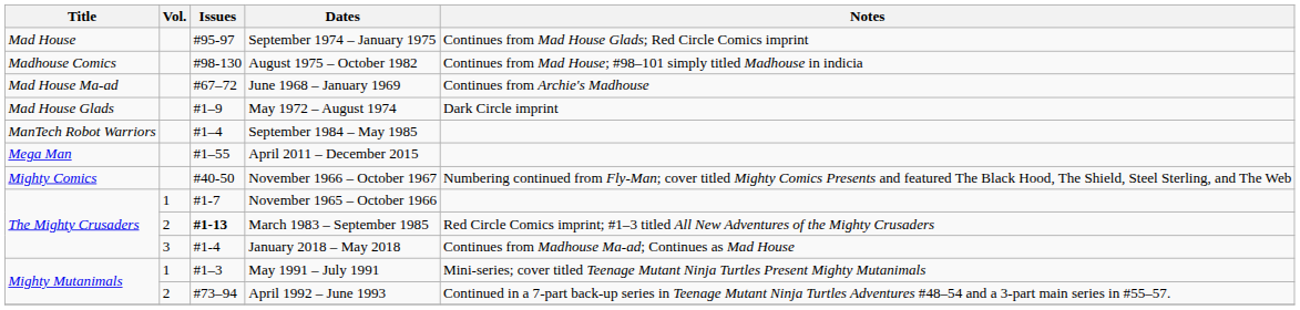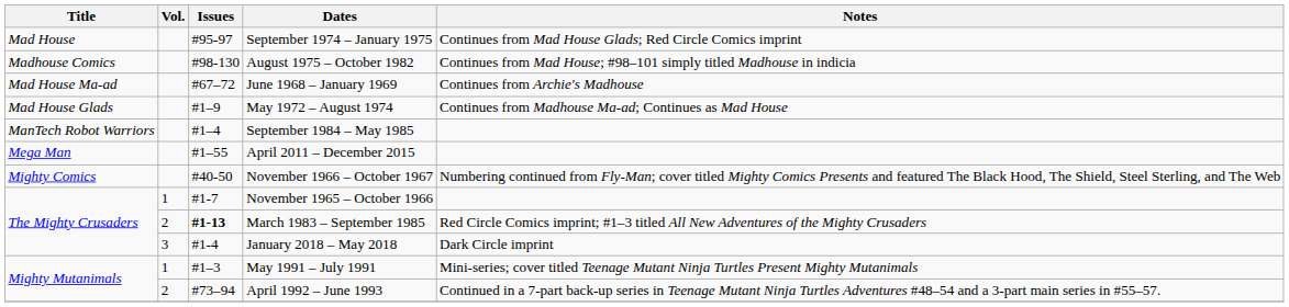 <table class="wikitable sortable">
 <tr>
 <th>Title</th>
 <th>Vol.</th>
 <th>Issues</th>
 <th>Dates</th>
 <th>Notes</th>
 </tr>
 <tr>
 <td><em>Mad House</em></td>
 <td></td>
 <td>#95-97</td>
 <td>September 1974 – January 1975</td>
 <td>Continues from <em>Mad House Glads</em>; Red Circle Comics imprint</td>
 </tr>
 <tr>
 <td><em>Madhouse Comics</em></td>
 <td></td>
 <td>#98-130</td>
 <td>August 1975 – October 1982</td>
 <td>Continues from <em>Mad House</em>; #98–101 simply titled <em>Madhouse</em> in indicia</td>
 </tr>
 <tr>
 <td><em>Mad House Ma-ad</em></td>
 <td></td>
 <td>#67–72</td>
 <td>June 1968 – January 1969</td>
 <td>Continues from <em>Archie's Madhouse</em></td>
 </tr>
 <tr>
 <td><em>Mad House Glads</em></td>
 <td></td>
 <td>#1–9</td>
 <td>May 1972 – August 1974</td>
-<td>Dark Circle imprint</td>
+<td>Continues from <em>Madhouse Ma-ad</em>; Continues as <em>Mad House</em></td>
 </tr>
 <tr>
 <td><em>ManTech Robot Warriors</em></td>
 <td></td>
 <td>#1–4</td>
 <td>September 1984 – May 1985</td>
 <td></td>
 </tr>
 <tr>
 <td><em><a href='#'>Mega Man</a></em></td>
 <td></td>
 <td>#1–55</td>
 <td>April 2011 – December 2015</td>
 <td></td>
 </tr>
 <tr>
 <td><em><a href='#'>Mighty Comics</a></em></td>
 <td></td>
 <td>#40-50</td>
 <td>November 1966 – October 1967</td>
 <td>Numbering continued from <em>Fly-Man</em>; cover titled <em>Mighty Comics Presents</em> and featured The Black Hood, The Shield, Steel Sterling, and The Web</td>
 </tr>
 <tr>
 <td rowspan="3"><em><a href='#'>The Mighty Crusaders</a></em></td>
 <td>1</td>
 <td>#1-7</td>
 <td>November 1965 – October 1966</td>
 <td></td>
 </tr>
 <tr>
 <td>2</td>
 <td><strong>#1-13</strong></td>
 <td>March 1983 – September 1985</td>
 <td>Red Circle Comics imprint; #1–3 titled <em>All New Adventures of the Mighty Crusaders</em></td>
 </tr>
 <tr>
 <td>3</td>
 <td>#1-4</td>
 <td>January 2018 – May 2018</td>
-<td>Continues from <em>Madhouse Ma-ad</em>; Continues as <em>Mad House</em></td>
+<td>Dark Circle imprint</td>
 </tr>
 <tr>
 <td rowspan="2"><em><a href='#'>Mighty Mutanimals</a></em></td>
 <td>1</td>
 <td>#1–3</td>
 <td>May 1991 – July 1991</td>
 <td>Mini-series; cover titled <em>Teenage Mutant Ninja Turtles Present Mighty Mutanimals</em></td>
 </tr>
 <tr>
 <td>2</td>
 <td>#73–94</td>
 <td>April 1992 – June 1993</td>
 <td>Continued in a 7-part back-up series in <em>Teenage Mutant Ninja Turtles Adventures</em> #48–54 and a 3-part main series in #55–57.</td>
 </tr>
 <tr>
 </tr>
 </table>
